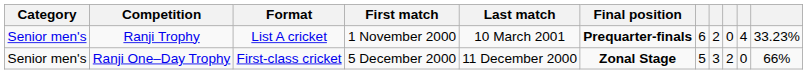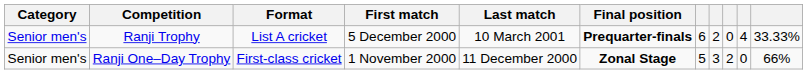 <table class="wikitable sortable" style="text-align: center;">
 <tr>
 <th class="unsortable">Category</th>
 <th>Competition</th>
 <th>Format</th>
 <th>First match</th>
 <th>Last match</th>
 <th>Final position</th>
 <th></th>
 <th></th>
 <th></th>
 <th></th>
 <th></th>
 </tr>
 <tr>
 <td><a href='#'>Senior men's</a></td>
 <td><a href='#'>Ranji Trophy</a></td>
 <td><a href='#'>List A cricket</a></td>
-<td>1 November 2000</td>
+<td>5 December 2000</td>
 <td>10 March 2001</td>
 <td><strong>Prequarter-finals</strong></td>
 <td>6</td>
 <td>2</td>
 <td>0</td>
 <td>4</td>
-<td>33.23%</td>
+<td>33.33%</td>
 </tr>
 <tr>
 <td>Senior men's</td>
 <td><a href='#'>Ranji One–Day Trophy</a></td>
 <td><a href='#'>First-class cricket</a></td>
-<td>5 December 2000</td>
+<td>1 November 2000</td>
 <td>11 December 2000</td>
 <td><strong>Zonal Stage</strong></td>
 <td>5</td>
 <td>3</td>
 <td>2</td>
 <td>0</td>
 <td>66%</td>
 </tr>
 </table>
